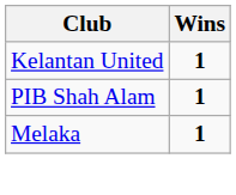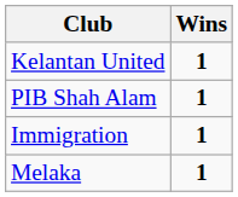 <table class="wikitable" style="text-align: left;">
 <tr>
 <th>Club</th>
 <th>Wins</th>
 </tr>
 <tr>
 <td> <a href='#'>Kelantan United</a></td>
 <td style="text-align:center"><strong>1</strong></td>
 </tr>
 <tr>
 <td> <a href='#'>PIB Shah Alam</a></td>
 <td style="text-align:center"><strong>1</strong></td>
 </tr>
 <tr>
+<td> <a href='#'>Immigration</a></td>
+<td style="text-align:center"><strong>1</strong></td>
+</tr>
+<tr>
 <td> <a href='#'>Melaka</a></td>
 <td style="text-align:center"><strong>1</strong></td>
 </tr>
 </table>
